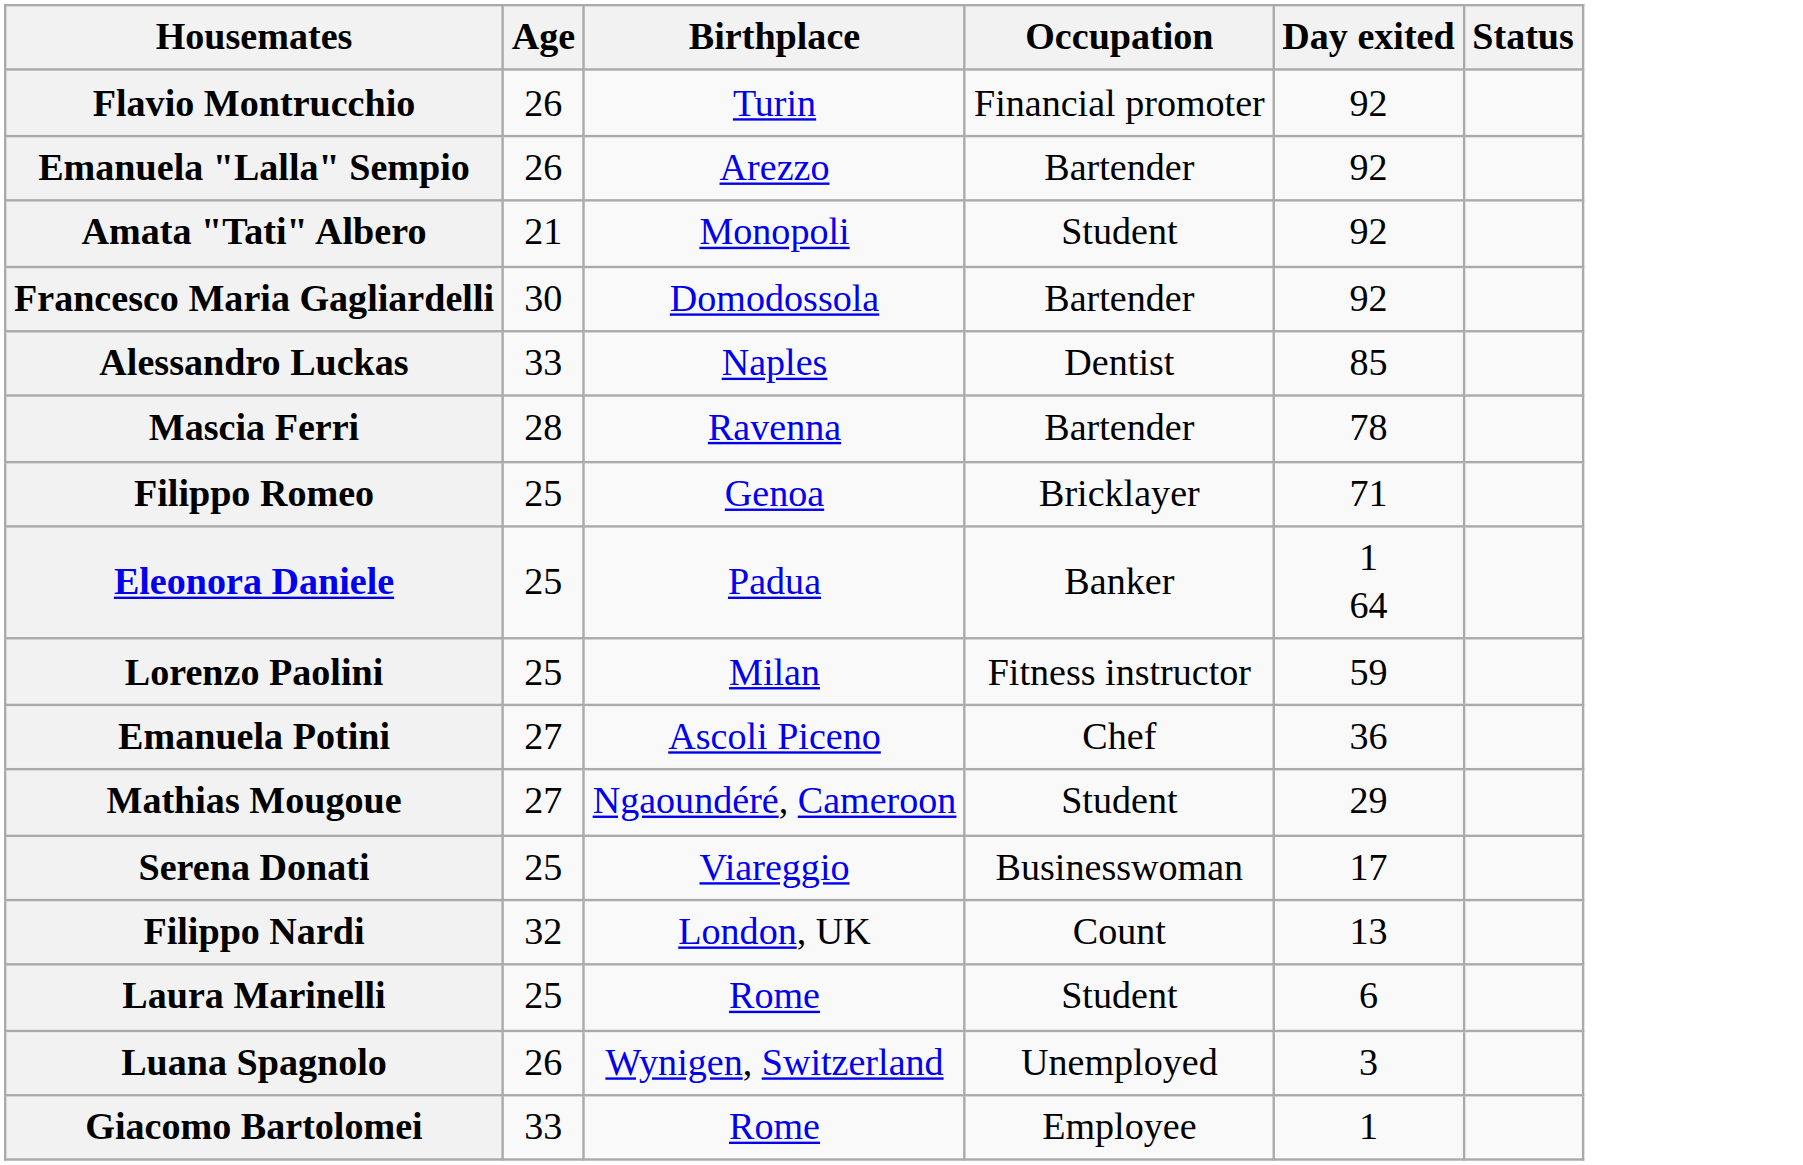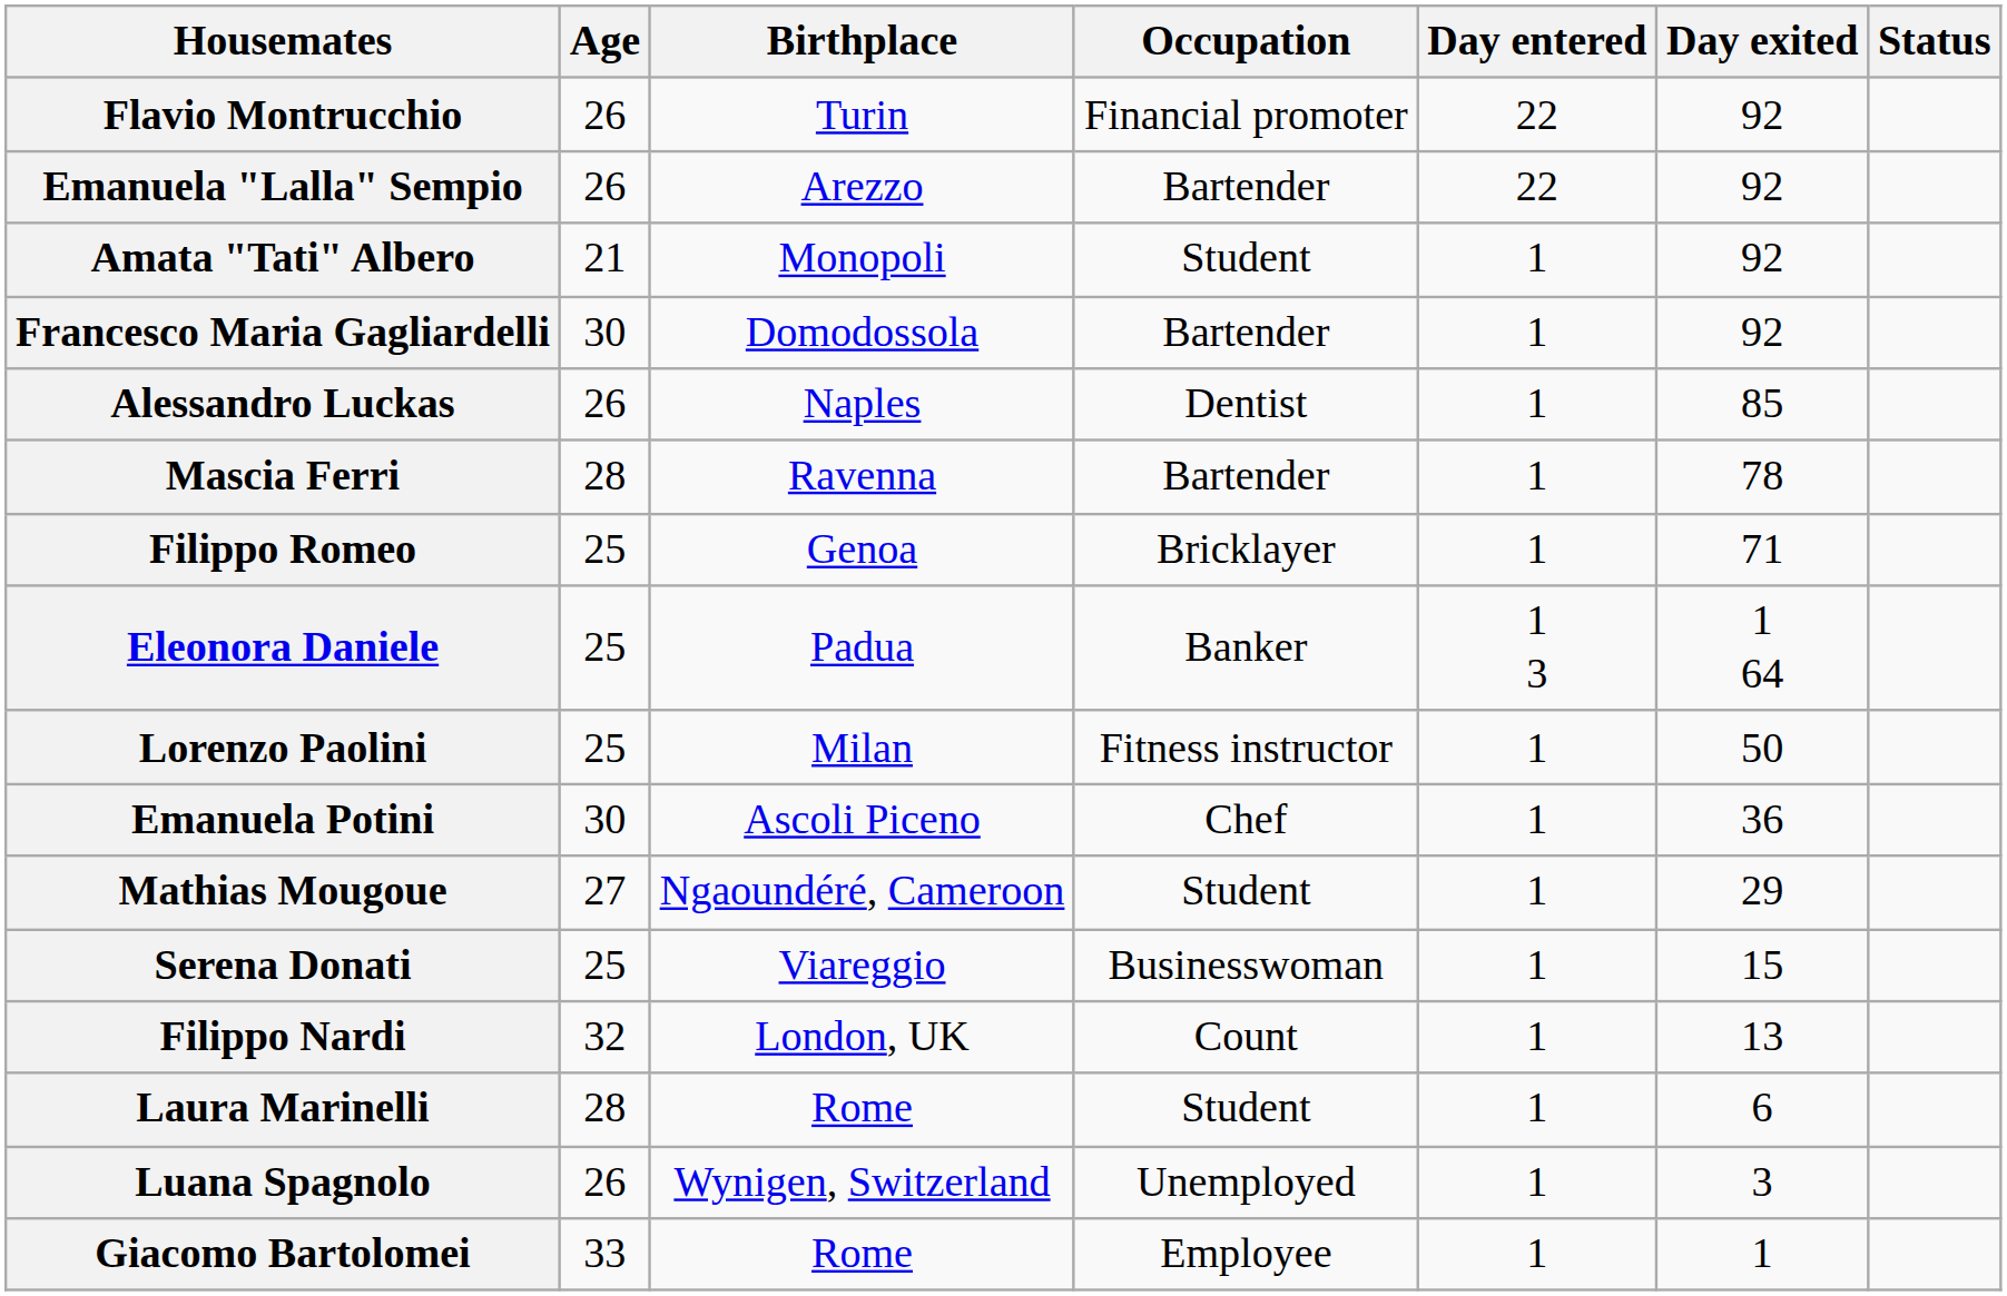 <table class="wikitable sortable" style="text-align:center; line-height:20px; width:auto;">
 <tr>
 <th>Housemates</th>
 <th>Age</th>
 <th>Birthplace</th>
 <th>Occupation</th>
+<th>Day entered</th>
 <th>Day exited</th>
 <th>Status</th>
 </tr>
 <tr>
 <th>Flavio Montrucchio</th>
 <td>26</td>
 <td><a href='#'>Turin</a></td>
 <td>Financial promoter</td>
+<td>22</td>
 <td>92</td>
 <td></td>
 </tr>
 <tr>
 <th>Emanuela "Lalla" Sempio</th>
 <td>26</td>
 <td><a href='#'>Arezzo</a></td>
 <td>Bartender</td>
+<td>22</td>
 <td>92</td>
 <td></td>
 </tr>
 <tr>
 <th>Amata "Tati" Albero</th>
 <td>21</td>
 <td><a href='#'>Monopoli</a></td>
 <td>Student</td>
+<td>1</td>
 <td>92</td>
 <td></td>
 </tr>
 <tr>
 <th>Francesco Maria Gagliardelli</th>
 <td>30</td>
 <td><a href='#'>Domodossola</a></td>
 <td>Bartender</td>
+<td>1</td>
 <td>92</td>
 <td></td>
 </tr>
 <tr>
 <th>Alessandro Luckas</th>
-<td>33</td>
+<td>26</td>
 <td><a href='#'>Naples</a></td>
 <td>Dentist</td>
+<td>1</td>
 <td>85</td>
 <td></td>
 </tr>
 <tr>
 <th>Mascia Ferri</th>
 <td>28</td>
 <td><a href='#'>Ravenna</a></td>
 <td>Bartender</td>
+<td>1</td>
 <td>78</td>
 <td></td>
 </tr>
 <tr>
 <th>Filippo Romeo</th>
 <td>25</td>
 <td><a href='#'>Genoa</a></td>
 <td>Bricklayer</td>
+<td>1</td>
 <td>71</td>
 <td></td>
 </tr>
 <tr>
 <th><a href='#'>Eleonora Daniele</a></th>
 <td>25</td>
 <td><a href='#'>Padua</a></td>
 <td>Banker</td>
+<td>1<br>3</td>
 <td>1<br>64</td>
 <td></td>
 </tr>
 <tr>
 <th>Lorenzo Paolini</th>
 <td>25</td>
 <td><a href='#'>Milan</a></td>
 <td>Fitness instructor</td>
-<td>59</td>
+<td>1</td>
+<td>50</td>
 <td></td>
 </tr>
 <tr>
 <th>Emanuela Potini</th>
-<td>27</td>
+<td>30</td>
 <td><a href='#'>Ascoli Piceno</a></td>
 <td>Chef</td>
+<td>1</td>
 <td>36</td>
 <td></td>
 </tr>
 <tr>
 <th>Mathias Mougoue</th>
 <td>27</td>
 <td><a href='#'>Ngaoundéré</a>, <a href='#'>Cameroon</a></td>
 <td>Student</td>
+<td>1</td>
 <td>29</td>
 <td></td>
 </tr>
 <tr>
 <th>Serena Donati</th>
 <td>25</td>
 <td><a href='#'>Viareggio</a></td>
 <td>Businesswoman</td>
-<td>17</td>
+<td>1</td>
+<td>15</td>
 <td></td>
 </tr>
 <tr>
 <th>Filippo Nardi</th>
 <td>32</td>
 <td><a href='#'>London</a>, UK</td>
 <td>Count</td>
+<td>1</td>
 <td>13</td>
 <td></td>
 </tr>
 <tr>
 <th>Laura Marinelli</th>
-<td>25</td>
+<td>28</td>
 <td><a href='#'>Rome</a></td>
 <td>Student</td>
+<td>1</td>
 <td>6</td>
 <td></td>
 </tr>
 <tr>
 <th>Luana Spagnolo</th>
 <td>26</td>
 <td><a href='#'>Wynigen</a>, <a href='#'>Switzerland</a></td>
 <td>Unemployed</td>
+<td>1</td>
 <td>3</td>
 <td></td>
 </tr>
 <tr>
 <th>Giacomo Bartolomei</th>
 <td>33</td>
 <td><a href='#'>Rome</a></td>
 <td>Employee</td>
 <td>1</td>
+<td>1</td>
 <td></td>
 </tr>
 </table>
